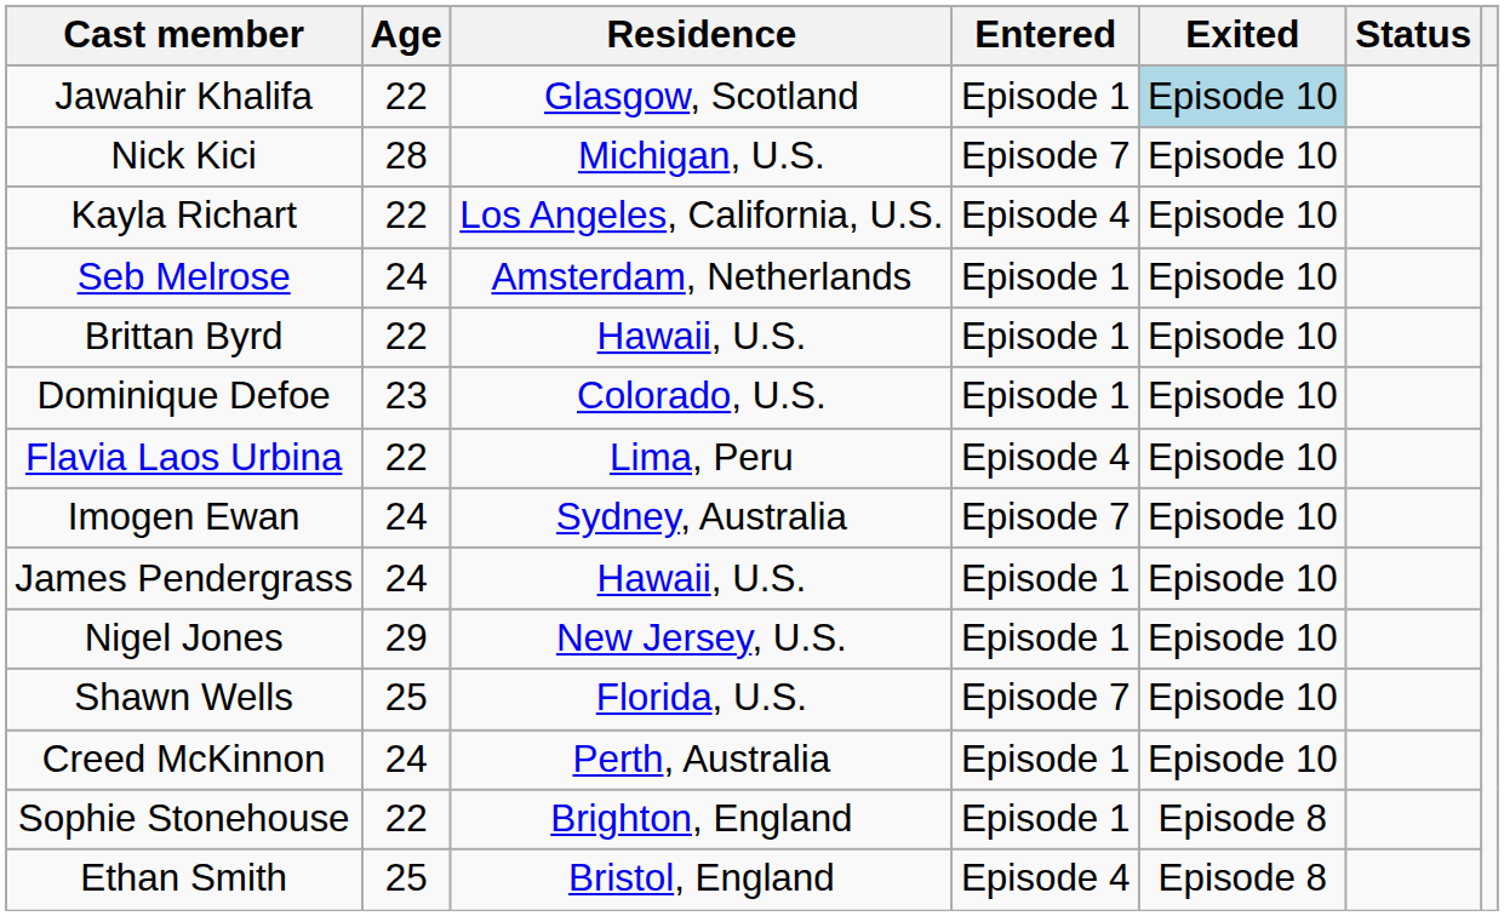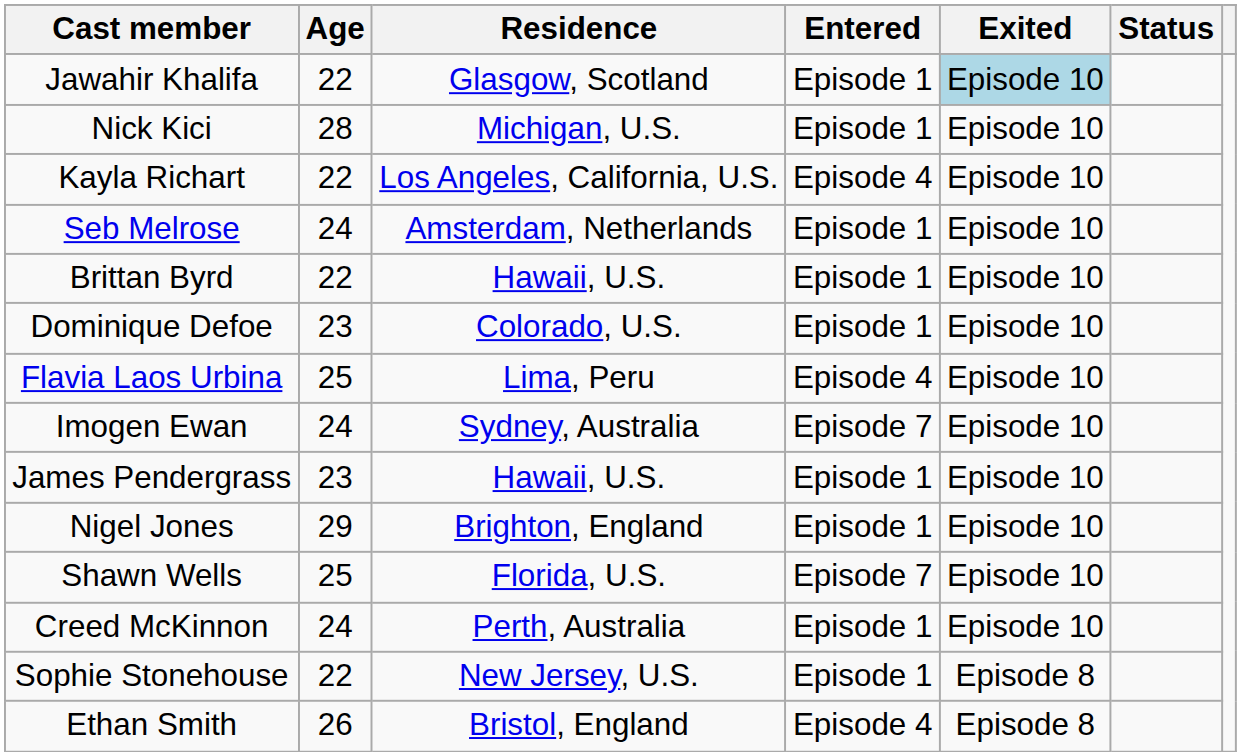 <table class="wikitable sortable" style="text-align:center;">
 <tr>
 <th scope="col">Cast member</th>
 <th scope="col">Age</th>
 <th scope="col">Residence</th>
 <th scope="col">Entered</th>
 <th scope="col">Exited</th>
 <th scope="col">Status</th>
 <th scope="col" class="unsortable"></th>
 </tr>
 <tr>
 <td>Jawahir Khalifa</td>
 <td>22</td>
 <td><a href='#'>Glasgow</a>, Scotland</td>
 <td>Episode 1</td>
 <td nowrap style="background: lightblue;">Episode 10</td>
 <td></td>
 <td rowspan="14"></td>
 </tr>
 <tr>
 <td>Nick Kici</td>
 <td>28</td>
 <td><a href='#'>Michigan</a>, U.S.</td>
-<td>Episode 7</td>
+<td>Episode 1</td>
 <td>Episode 10</td>
 <td></td>
 </tr>
 <tr>
 <td>Kayla Richart</td>
 <td>22</td>
 <td><a href='#'>Los Angeles</a>, California, U.S.</td>
 <td>Episode 4</td>
 <td>Episode 10</td>
 <td></td>
 </tr>
 <tr>
 <td><a href='#'>Seb Melrose</a></td>
 <td>24</td>
 <td><a href='#'>Amsterdam</a>, Netherlands</td>
 <td>Episode 1</td>
 <td>Episode 10</td>
 <td></td>
 </tr>
 <tr>
 <td>Brittan Byrd</td>
 <td>22</td>
 <td><a href='#'>Hawaii</a>, U.S.</td>
 <td>Episode 1</td>
 <td>Episode 10</td>
 <td></td>
 </tr>
 <tr>
 <td>Dominique Defoe</td>
 <td>23</td>
 <td><a href='#'>Colorado</a>, U.S.</td>
 <td>Episode 1</td>
 <td>Episode 10</td>
 <td></td>
 </tr>
 <tr>
 <td><a href='#'>Flavia Laos Urbina</a></td>
-<td>22</td>
+<td>25</td>
 <td><a href='#'>Lima</a>, Peru</td>
 <td>Episode 4</td>
 <td>Episode 10</td>
 <td></td>
 </tr>
 <tr>
 <td>Imogen Ewan</td>
 <td>24</td>
 <td><a href='#'>Sydney</a>, Australia</td>
 <td>Episode 7</td>
 <td>Episode 10</td>
 <td></td>
 </tr>
 <tr>
 <td>James Pendergrass</td>
-<td>24</td>
+<td>23</td>
 <td><a href='#'>Hawaii</a>, U.S.</td>
 <td>Episode 1</td>
 <td>Episode 10</td>
 <td></td>
 </tr>
 <tr>
 <td>Nigel Jones</td>
 <td>29</td>
-<td><a href='#'>New Jersey</a>, U.S.</td>
+<td><a href='#'>Brighton</a>, England</td>
 <td>Episode 1</td>
 <td>Episode 10</td>
 <td></td>
 </tr>
 <tr>
 <td>Shawn Wells</td>
 <td>25</td>
 <td><a href='#'>Florida</a>, U.S.</td>
 <td>Episode 7</td>
 <td>Episode 10</td>
 <td></td>
 </tr>
 <tr>
 <td>Creed McKinnon</td>
 <td>24</td>
 <td><a href='#'>Perth</a>, Australia</td>
 <td>Episode 1</td>
 <td>Episode 10</td>
 <td></td>
 </tr>
 <tr>
 <td>Sophie Stonehouse</td>
 <td>22</td>
-<td><a href='#'>Brighton</a>, England</td>
+<td><a href='#'>New Jersey</a>, U.S.</td>
 <td>Episode 1</td>
 <td>Episode 8</td>
 <td></td>
 </tr>
 <tr>
 <td>Ethan Smith</td>
-<td>25</td>
+<td>26</td>
 <td><a href='#'>Bristol</a>, England</td>
 <td>Episode 4</td>
 <td>Episode 8</td>
 <td></td>
 </tr>
 </table>
